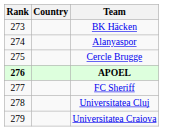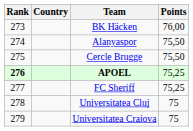 <table class="wikitable" style="text-align: center;">
 <tr>
 <th>Rank</th>
 <th>Country</th>
 <th>Team</th>
+<th>Points</th>
 </tr>
 <tr>
 <td>273</td>
 <td></td>
 <td><a href='#'>BK Häcken</a></td>
+<td>76,00</td>
 </tr>
 <tr>
 <td>274</td>
 <td></td>
 <td><a href='#'>Alanyaspor</a></td>
+<td>75,50</td>
 </tr>
 <tr>
 <td>275</td>
 <td></td>
 <td><a href='#'>Cercle Brugge</a></td>
+<td>75,50</td>
 </tr>
 <tr bgcolor="#ddffdd">
 <td><strong>276</strong></td>
 <td></td>
 <td><strong>APOEL</strong></td>
+<td>75,25</td>
 </tr>
 <tr>
 <td>277</td>
 <td></td>
 <td><a href='#'>FC Sheriff</a></td>
+<td>75,25</td>
 </tr>
 <tr>
 <td>278</td>
 <td></td>
 <td><a href='#'>Universitatea Cluj</a></td>
+<td>75</td>
 </tr>
 <tr>
 <td>279</td>
 <td></td>
 <td><a href='#'>Universitatea Craiova</a></td>
+<td>75</td>
 </tr>
 </table>
